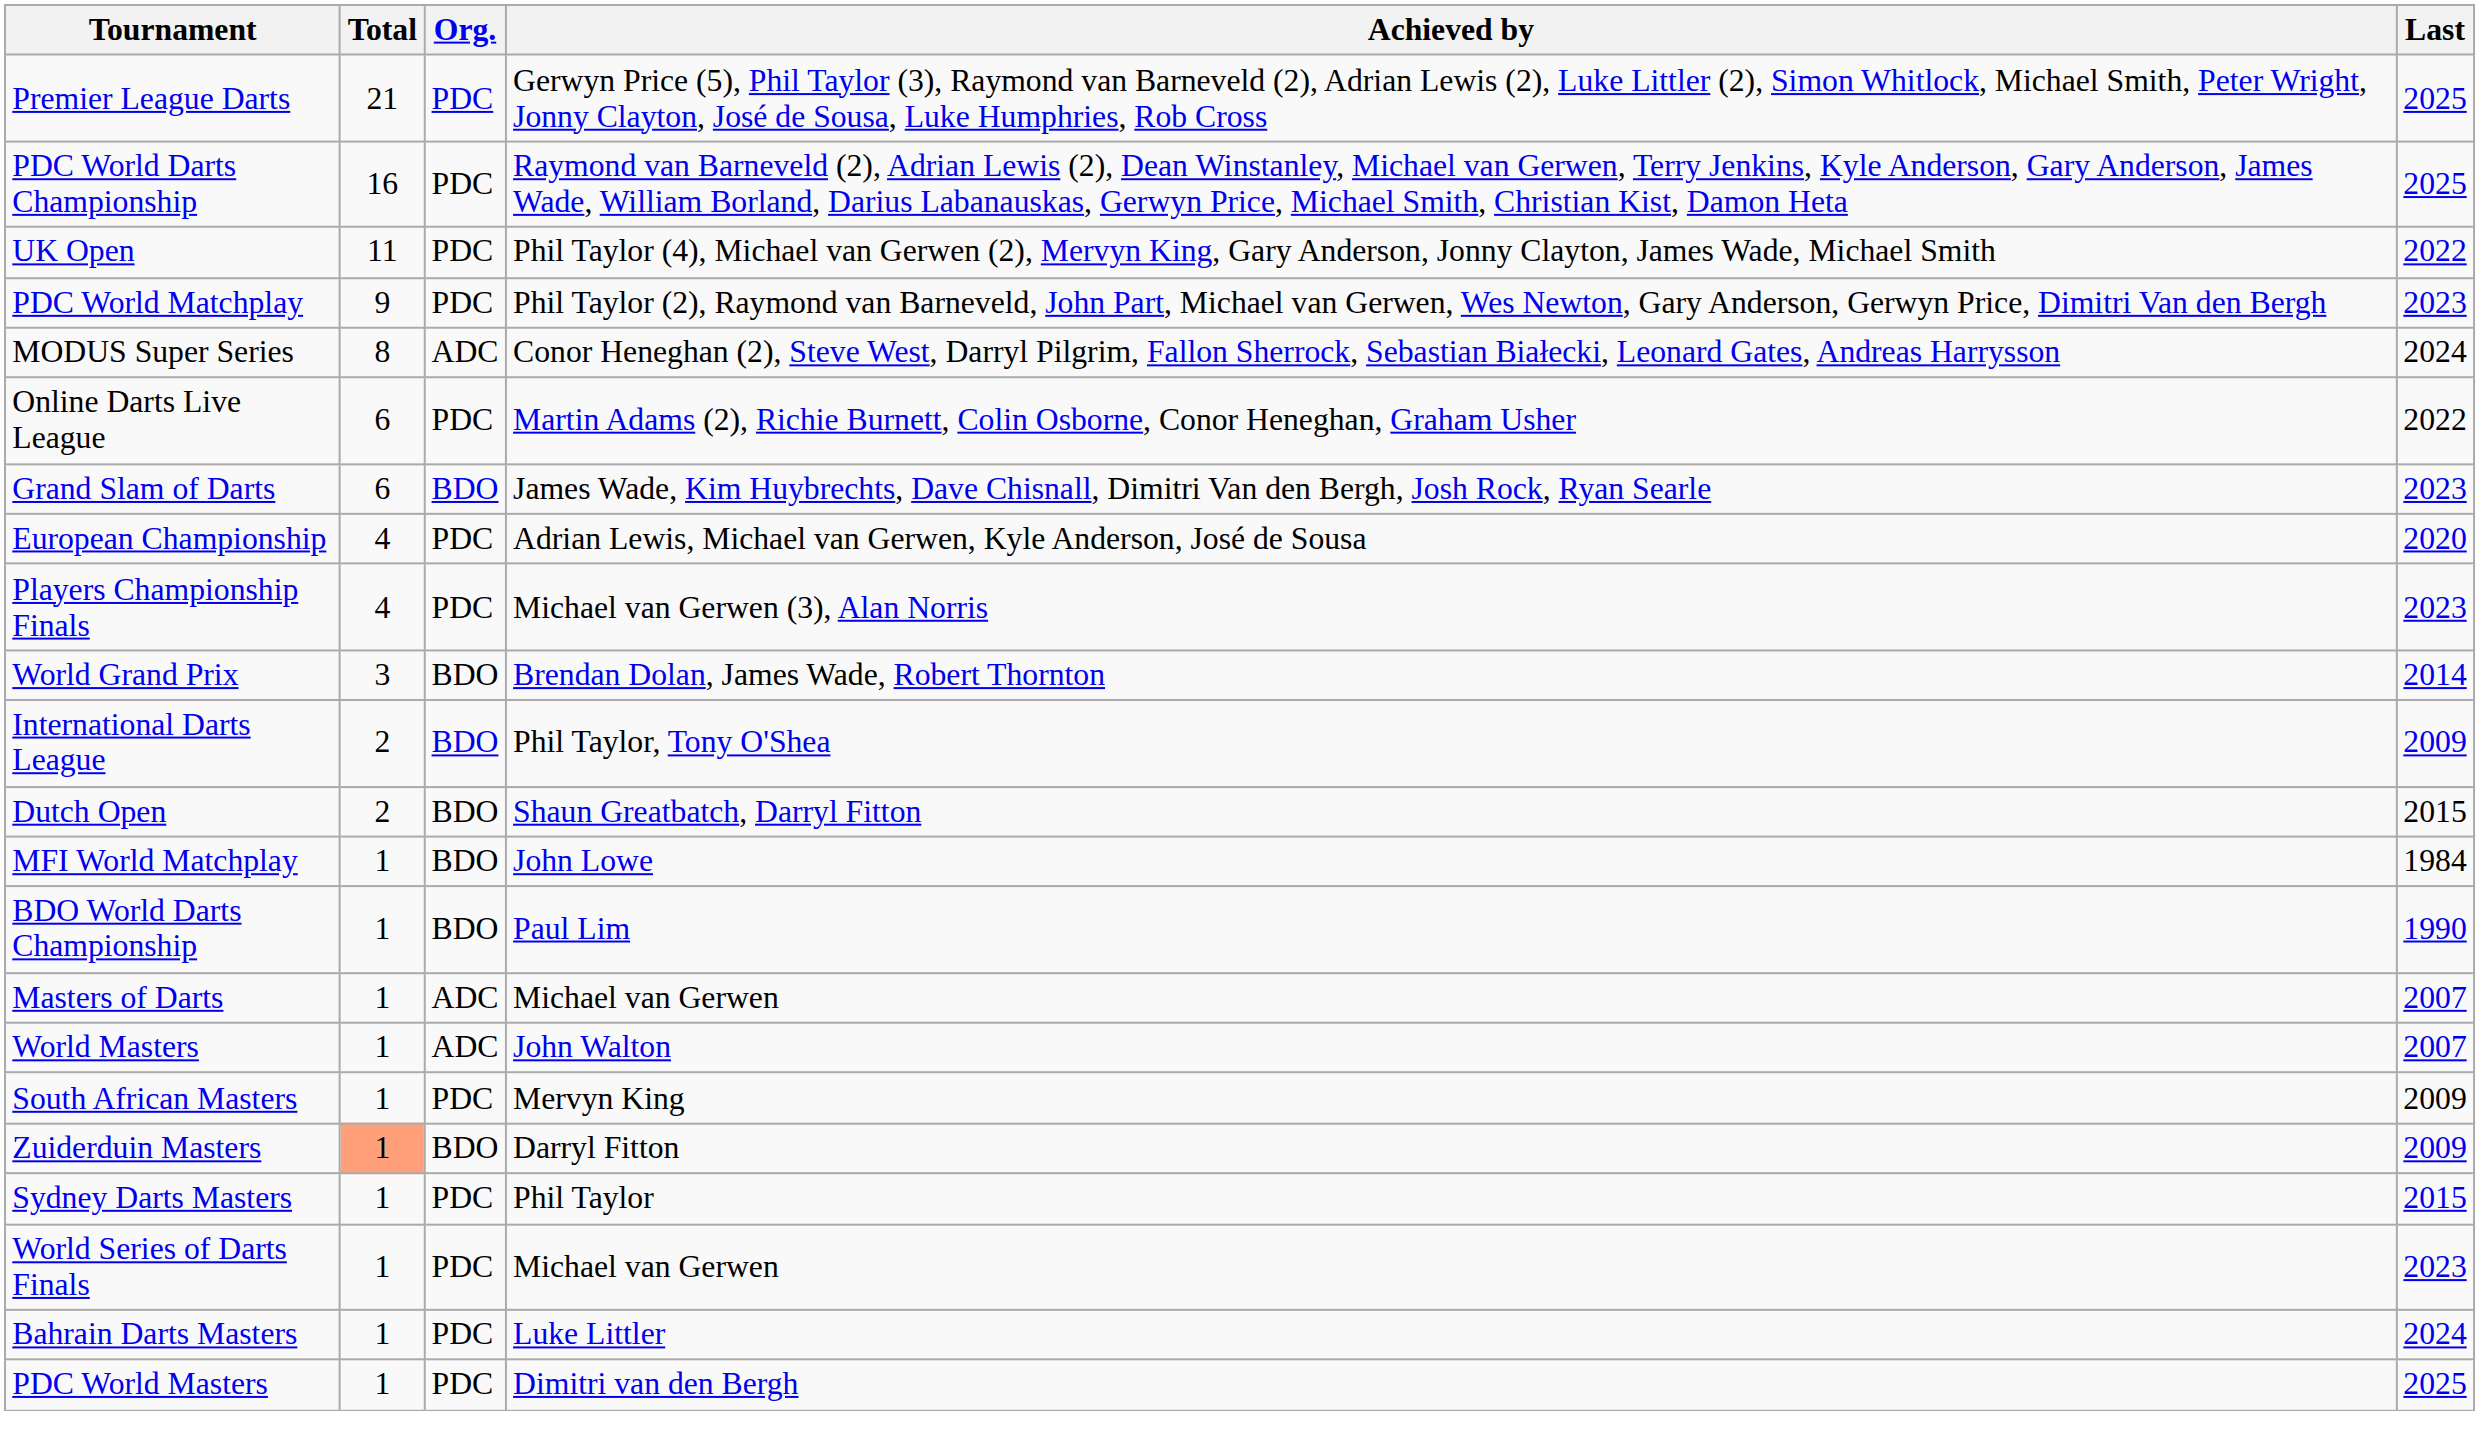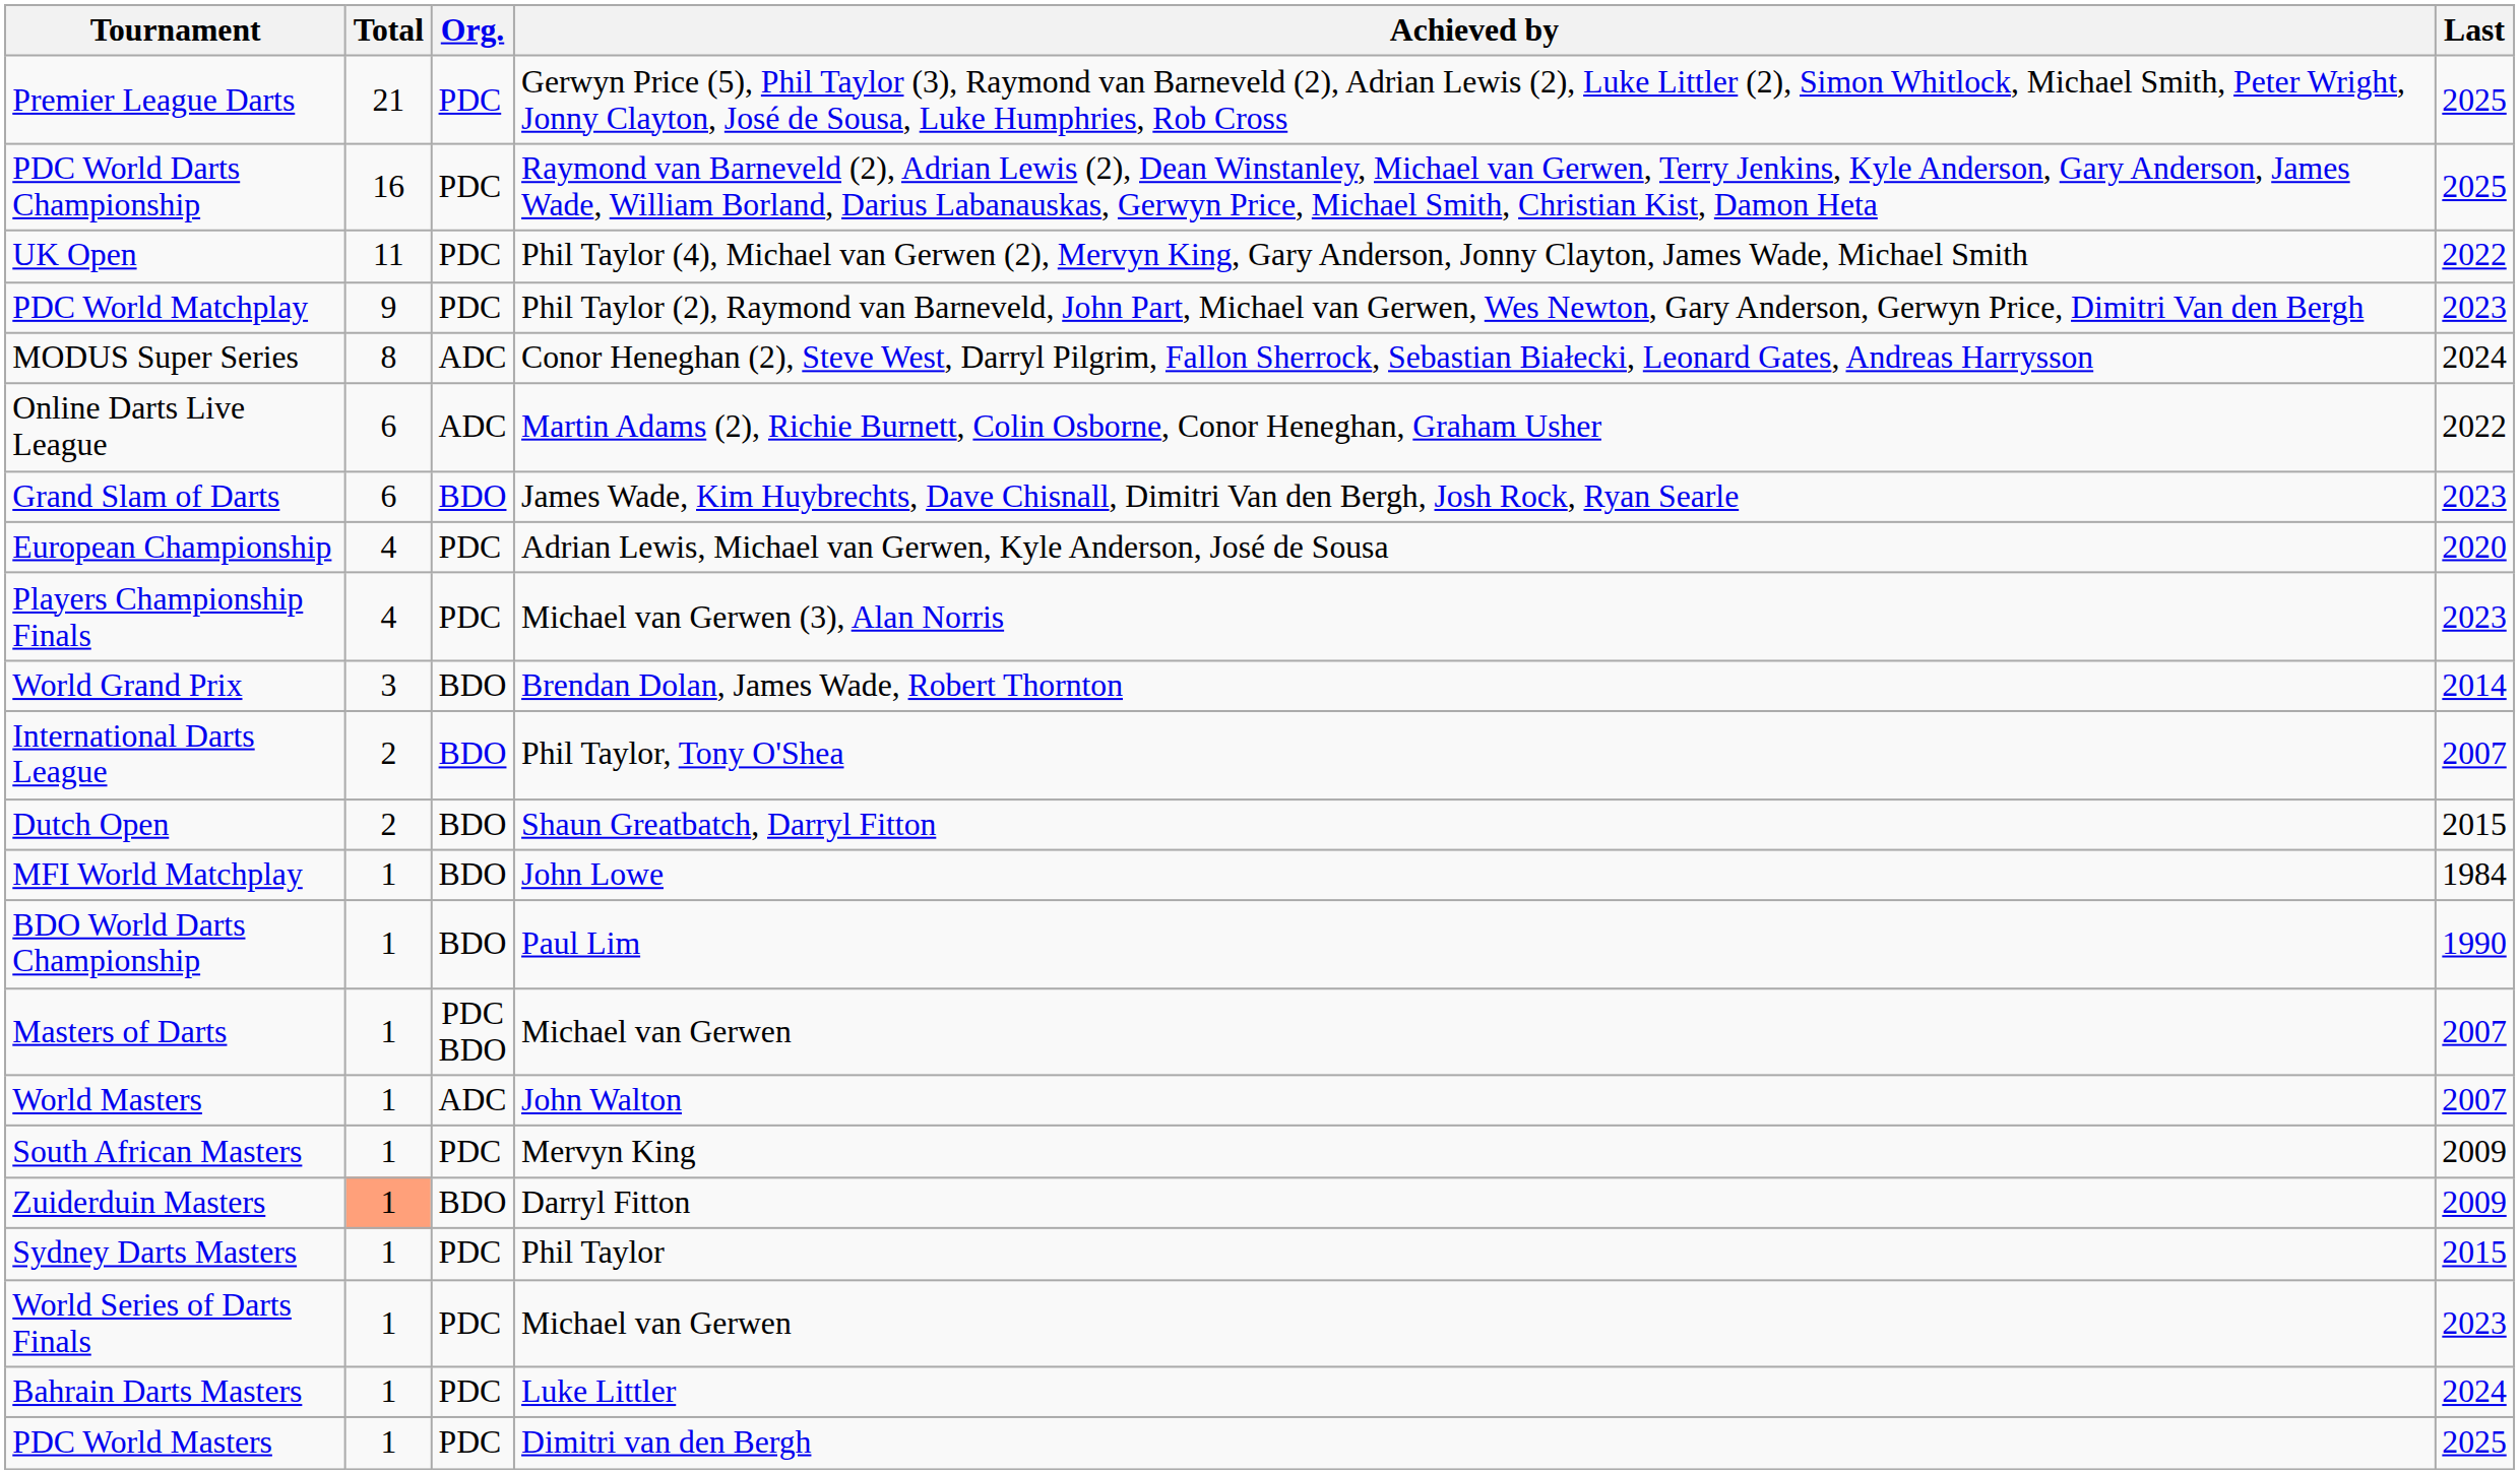 <table class="wikitable">
 <tr>
 <th>Tournament</th>
 <th>Total</th>
 <th><a href='#'>Org.</a></th>
 <th>Achieved by</th>
 <th>Last</th>
 </tr>
 <tr>
 <td><a href='#'>Premier League Darts</a></td>
 <td style="text-align:center;">21</td>
 <td><a href='#'>PDC</a></td>
 <td>Gerwyn Price (5), <a href='#'>Phil Taylor</a> (3), Raymond van Barneveld (2), Adrian Lewis (2), <a href='#'>Luke Littler</a> (2), <a href='#'>Simon Whitlock</a>, Michael Smith, <a href='#'>Peter Wright</a>, <a href='#'>Jonny Clayton</a>, <a href='#'>José de Sousa</a>, <a href='#'>Luke Humphries</a>, <a href='#'>Rob Cross</a></td>
 <td><a href='#'>2025</a></td>
 </tr>
 <tr>
 <td><a href='#'>PDC World Darts Championship</a></td>
 <td style="text-align:center;">16</td>
 <td>PDC</td>
 <td><a href='#'>Raymond van Barneveld</a> (2), <a href='#'>Adrian Lewis</a> (2), <a href='#'>Dean Winstanley</a>, <a href='#'>Michael van Gerwen</a>, <a href='#'>Terry Jenkins</a>, <a href='#'>Kyle Anderson</a>, <a href='#'>Gary Anderson</a>, <a href='#'>James Wade</a>, <a href='#'>William Borland</a>, <a href='#'>Darius Labanauskas</a>, <a href='#'>Gerwyn Price</a>, <a href='#'>Michael Smith</a>, <a href='#'>Christian Kist</a>, <a href='#'>Damon Heta</a></td>
 <td><a href='#'>2025</a></td>
 </tr>
 <tr>
 <td><a href='#'>UK Open</a></td>
 <td style="text-align:center;">11</td>
 <td>PDC</td>
 <td>Phil Taylor (4), Michael van Gerwen (2), <a href='#'>Mervyn King</a>, Gary Anderson, Jonny Clayton, James Wade, Michael Smith</td>
 <td><a href='#'>2022</a></td>
 </tr>
 <tr>
 <td><a href='#'>PDC World Matchplay</a></td>
 <td style="text-align:center;">9</td>
 <td>PDC</td>
 <td>Phil Taylor (2), Raymond van Barneveld, <a href='#'>John Part</a>, Michael van Gerwen, <a href='#'>Wes Newton</a>, Gary Anderson, Gerwyn Price, <a href='#'>Dimitri Van den Bergh</a></td>
 <td><a href='#'>2023</a></td>
 </tr>
 <tr>
 <td>MODUS Super Series</td>
 <td style="text-align:center;">8</td>
 <td>ADC</td>
 <td>Conor Heneghan (2), <a href='#'>Steve West</a>, Darryl Pilgrim, <a href='#'>Fallon Sherrock</a>, <a href='#'>Sebastian Białecki</a>, <a href='#'>Leonard Gates</a>, <a href='#'>Andreas Harrysson</a></td>
 <td>2024</td>
 </tr>
 <tr>
 <td>Online Darts Live League</td>
 <td style="text-align:center;">6</td>
-<td>PDC</td>
+<td>ADC</td>
 <td><a href='#'>Martin Adams</a> (2), <a href='#'>Richie Burnett</a>, <a href='#'>Colin Osborne</a>, Conor Heneghan, <a href='#'>Graham Usher</a></td>
 <td>2022</td>
 </tr>
 <tr>
 <td><a href='#'>Grand Slam of Darts</a></td>
 <td style="text-align:center;">6</td>
 <td><a href='#'>BDO</a></td>
 <td>James Wade, <a href='#'>Kim Huybrechts</a>, <a href='#'>Dave Chisnall</a>, Dimitri Van den Bergh, <a href='#'>Josh Rock</a>, <a href='#'>Ryan Searle</a></td>
 <td><a href='#'>2023</a></td>
 </tr>
 <tr>
 <td><a href='#'>European Championship</a></td>
 <td style="text-align:center;">4</td>
 <td>PDC</td>
 <td>Adrian Lewis, Michael van Gerwen, Kyle Anderson, José de Sousa</td>
 <td><a href='#'>2020</a></td>
 </tr>
 <tr>
 <td><a href='#'>Players Championship Finals</a></td>
 <td style="text-align:center;">4</td>
 <td>PDC</td>
 <td>Michael van Gerwen (3), <a href='#'>Alan Norris</a></td>
 <td><a href='#'>2023</a></td>
 </tr>
 <tr>
 <td><a href='#'>World Grand Prix</a></td>
 <td style="text-align:center;">3</td>
 <td>BDO</td>
 <td><a href='#'>Brendan Dolan</a>, James Wade, <a href='#'>Robert Thornton</a></td>
 <td><a href='#'>2014</a></td>
 </tr>
 <tr>
 <td><a href='#'>International Darts League</a></td>
 <td style="text-align:center;">2</td>
 <td><a href='#'>BDO</a></td>
 <td>Phil Taylor, <a href='#'>Tony O'Shea</a></td>
-<td><a href='#'>2009</a></td>
+<td><a href='#'>2007</a></td>
 </tr>
 <tr>
 <td><a href='#'>Dutch Open</a></td>
 <td style="text-align:center;">2</td>
 <td>BDO</td>
 <td><a href='#'>Shaun Greatbatch</a>, <a href='#'>Darryl Fitton</a></td>
 <td>2015</td>
 </tr>
 <tr>
 <td><a href='#'>MFI World Matchplay</a></td>
 <td style="text-align:center;">1</td>
 <td>BDO</td>
 <td><a href='#'>John Lowe</a></td>
 <td>1984</td>
 </tr>
 <tr>
 <td><a href='#'>BDO World Darts Championship</a></td>
 <td style="text-align:center;">1</td>
 <td>BDO</td>
 <td><a href='#'>Paul Lim</a></td>
 <td><a href='#'>1990</a></td>
 </tr>
 <tr>
 <td><a href='#'>Masters of Darts</a></td>
 <td style="text-align:center;">1</td>
-<td>ADC</td>
+<td style="text-align:center;">PDC <br> BDO</td>
 <td>Michael van Gerwen</td>
 <td><a href='#'>2007</a></td>
 </tr>
 <tr>
 <td><a href='#'>World Masters</a></td>
 <td style="text-align:center;">1</td>
 <td>ADC</td>
 <td><a href='#'>John Walton</a></td>
 <td><a href='#'>2007</a></td>
 </tr>
 <tr>
 <td><a href='#'>South African Masters</a></td>
 <td style="text-align:center;">1</td>
 <td>PDC</td>
 <td>Mervyn King</td>
 <td>2009</td>
 </tr>
 <tr>
 <td><a href='#'>Zuiderduin Masters</a></td>
 <td style="background: lightsalmon; text-align:center;">1</td>
 <td>BDO</td>
 <td>Darryl Fitton</td>
 <td><a href='#'>2009</a></td>
 </tr>
 <tr>
 <td><a href='#'>Sydney Darts Masters</a></td>
 <td style="text-align:center;">1</td>
 <td>PDC</td>
 <td>Phil Taylor</td>
 <td><a href='#'>2015</a></td>
 </tr>
 <tr>
 <td><a href='#'>World Series of Darts Finals</a></td>
 <td style="text-align:center;">1</td>
 <td>PDC</td>
 <td>Michael van Gerwen</td>
 <td><a href='#'>2023</a></td>
 </tr>
 <tr>
 <td><a href='#'>Bahrain Darts Masters</a></td>
 <td style="text-align:center;">1</td>
 <td>PDC</td>
 <td><a href='#'>Luke Littler</a></td>
 <td><a href='#'>2024</a></td>
 </tr>
 <tr>
 <td><a href='#'>PDC World Masters</a></td>
 <td style="text-align:center;">1</td>
 <td>PDC</td>
 <td><a href='#'>Dimitri van den Bergh</a></td>
 <td><a href='#'>2025</a></td>
 </tr>
 </table>
